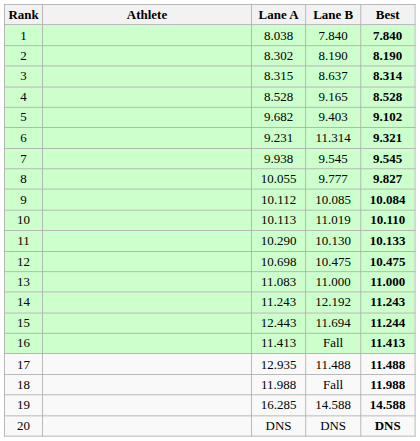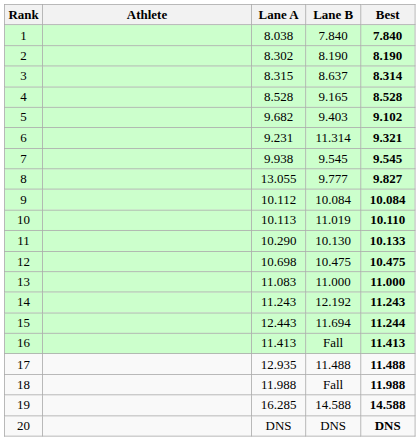 <table class="wikitable" style="text-align:center">
 <tr>
 <th width=40>Rank</th>
 <th width=250>Athlete</th>
 <th width=60>Lane A</th>
 <th width=60>Lane B</th>
 <th width=60>Best</th>
 </tr>
 <tr bgcolor="ccffcc">
 <td>1</td>
 <td align=left></td>
 <td>8.038</td>
 <td>7.840</td>
 <td><strong>7.840</strong></td>
 </tr>
 <tr bgcolor="ccffcc">
 <td>2</td>
 <td align=left></td>
 <td>8.302</td>
 <td>8.190</td>
 <td><strong>8.190</strong></td>
 </tr>
 <tr bgcolor="ccffcc">
 <td>3</td>
 <td align=left></td>
 <td>8.315</td>
 <td>8.637</td>
 <td><strong>8.314</strong></td>
 </tr>
 <tr bgcolor="ccffcc">
 <td>4</td>
 <td align=left></td>
 <td>8.528</td>
 <td>9.165</td>
 <td><strong>8.528</strong></td>
 </tr>
 <tr bgcolor="ccffcc">
 <td>5</td>
 <td align=left></td>
 <td>9.682</td>
 <td>9.403</td>
 <td><strong>9.102</strong></td>
 </tr>
 <tr bgcolor="ccffcc">
 <td>6</td>
 <td align=left></td>
 <td>9.231</td>
 <td>11.314</td>
 <td><strong>9.321</strong></td>
 </tr>
 <tr bgcolor="ccffcc">
 <td>7</td>
 <td align=left></td>
 <td>9.938</td>
 <td>9.545</td>
 <td><strong>9.545</strong></td>
 </tr>
 <tr bgcolor="ccffcc">
 <td>8</td>
 <td align=left></td>
-<td>10.055</td>
+<td>13.055</td>
 <td>9.777</td>
 <td><strong>9.827</strong></td>
 </tr>
 <tr bgcolor="ccffcc">
 <td>9</td>
 <td align=left></td>
 <td>10.112</td>
-<td>10.085</td>
+<td>10.084</td>
 <td><strong>10.084</strong></td>
 </tr>
 <tr bgcolor="ccffcc">
 <td>10</td>
 <td align=left></td>
 <td>10.113</td>
 <td>11.019</td>
 <td><strong>10.110</strong></td>
 </tr>
 <tr bgcolor="ccffcc">
 <td>11</td>
 <td align=left></td>
 <td>10.290</td>
 <td>10.130</td>
 <td><strong>10.133</strong></td>
 </tr>
 <tr bgcolor="ccffcc">
 <td>12</td>
 <td align=left></td>
 <td>10.698</td>
 <td>10.475</td>
 <td><strong>10.475</strong></td>
 </tr>
 <tr bgcolor="ccffcc">
 <td>13</td>
 <td align=left></td>
 <td>11.083</td>
 <td>11.000</td>
 <td><strong>11.000</strong></td>
 </tr>
 <tr bgcolor="ccffcc">
 <td>14</td>
 <td align=left></td>
 <td>11.243</td>
 <td>12.192</td>
 <td><strong>11.243</strong></td>
 </tr>
 <tr bgcolor="ccffcc">
 <td>15</td>
 <td align=left></td>
 <td>12.443</td>
 <td>11.694</td>
 <td><strong>11.244</strong></td>
 </tr>
 <tr bgcolor="ccffcc">
 <td>16</td>
 <td align=left></td>
 <td>11.413</td>
 <td>Fall</td>
 <td><strong>11.413</strong></td>
 </tr>
 <tr>
 <td>17</td>
 <td align=left></td>
 <td>12.935</td>
 <td>11.488</td>
 <td><strong>11.488</strong></td>
 </tr>
 <tr>
 <td>18</td>
 <td align=left></td>
 <td>11.988</td>
 <td>Fall</td>
 <td><strong>11.988</strong></td>
 </tr>
 <tr>
 <td>19</td>
 <td align=left></td>
 <td>16.285</td>
 <td>14.588</td>
 <td><strong>14.588</strong></td>
 </tr>
 <tr>
 <td>20</td>
 <td align=left></td>
 <td>DNS</td>
 <td>DNS</td>
 <td><strong>DNS</strong></td>
 </tr>
 </table>
